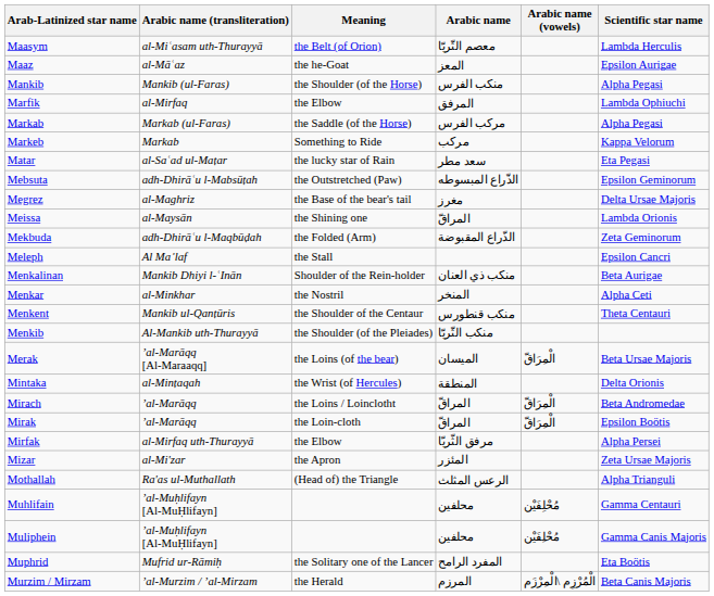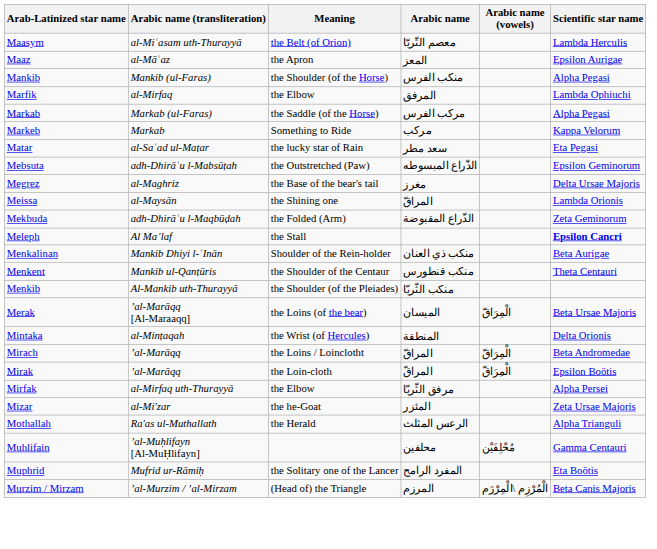 <table class="wikitable">
 <tr>
 <th>Arab-Latinized star name</th>
 <th>Arabic name (transliteration)</th>
 <th>Meaning</th>
 <th>Arabic name</th>
 <th>Arabic name<br>(vowels)</th>
 <th>Scientific star name</th>
 </tr>
 <tr>
 <td><a href='#'>Maasym</a></td>
 <td><em>al-Miʿasam uth-Thurayyā</em></td>
 <td><a href='#'>the Belt (of Orion)</a></td>
 <td>معصم الثّريّا</td>
 <td></td>
 <td><a href='#'>Lambda Herculis</a></td>
 </tr>
 <tr>
 <td><a href='#'>Maaz</a></td>
 <td><em>al-Māʿaz</em></td>
-<td>the he-Goat</td>
+<td>the Apron</td>
 <td>المعز</td>
 <td></td>
 <td><a href='#'>Epsilon Aurigae</a></td>
 </tr>
 <tr>
 <td><a href='#'>Mankib</a></td>
 <td><em>Mankib (ul-Faras)</em></td>
 <td>the Shoulder (of the <a href='#'>Horse</a>)</td>
 <td>منكب الفرس</td>
 <td></td>
 <td><a href='#'>Alpha Pegasi</a></td>
 </tr>
 <tr>
 <td><a href='#'>Marfik</a></td>
 <td><em>al-Mirfaq</em></td>
 <td>the Elbow</td>
 <td>المرفق</td>
 <td></td>
 <td><a href='#'>Lambda Ophiuchi</a></td>
 </tr>
 <tr>
 <td><a href='#'>Markab</a></td>
 <td><em>Markab (ul-Faras)</em></td>
 <td>the Saddle (of the <a href='#'>Horse</a>)</td>
 <td>مركب الفرس</td>
 <td></td>
 <td><a href='#'>Alpha Pegasi</a></td>
 </tr>
 <tr>
 <td><a href='#'>Markeb</a></td>
 <td><em>Markab</em></td>
 <td>Something to Ride</td>
 <td>مركب</td>
 <td></td>
 <td><a href='#'>Kappa Velorum</a></td>
 </tr>
 <tr>
 <td><a href='#'>Matar</a></td>
 <td><em>al-Saʿad ul-Maṭar</em></td>
 <td>the lucky star of Rain</td>
 <td>سعد مطر</td>
 <td></td>
 <td><a href='#'>Eta Pegasi</a></td>
 </tr>
 <tr>
 <td><a href='#'>Mebsuta</a></td>
 <td><em>adh-Dhirāʿu l-Mabsūṭah</em></td>
 <td>the Outstretched (Paw)</td>
 <td>الذّراع المبسوطه</td>
 <td></td>
 <td><a href='#'>Epsilon Geminorum</a></td>
 </tr>
 <tr>
 <td><a href='#'>Megrez</a></td>
 <td><em>al-Maghriz</em></td>
 <td>the Base of the bear's tail</td>
 <td>مغرز</td>
 <td></td>
 <td><a href='#'>Delta Ursae Majoris</a></td>
 </tr>
 <tr>
 <td><a href='#'>Meissa</a></td>
 <td><em>al-Maysān</em></td>
 <td>the Shining one</td>
 <td>المراقّ</td>
 <td></td>
 <td><a href='#'>Lambda Orionis</a></td>
 </tr>
 <tr>
 <td><a href='#'>Mekbuda</a></td>
 <td><em>adh-Dhirāʿu l-Maqbūḍah</em></td>
 <td>the Folded (Arm)</td>
 <td>الذّراع المقبوضة</td>
 <td></td>
 <td><a href='#'>Zeta Geminorum</a></td>
 </tr>
 <tr>
 <td><a href='#'>Meleph</a></td>
 <td><em>Al Ma᾽laf</em></td>
 <td>the Stall</td>
 <td></td>
 <td></td>
-<td><a href='#'>Epsilon Cancri</a></td>
+<td><strong><a href='#'>Epsilon Cancri</a></strong></td>
 </tr>
 <tr>
 <td><a href='#'>Menkalinan</a></td>
 <td><em>Mankib Dhiyi l-ʿInān</em></td>
 <td>Shoulder of the Rein-holder</td>
 <td>منكب ذي العنان</td>
 <td></td>
 <td><a href='#'>Beta Aurigae</a></td>
-</tr>
-<tr>
-<td><a href='#'>Menkar</a></td>
-<td><em>al-Minkhar</em></td>
-<td>the Nostril</td>
-<td>المنخر</td>
-<td></td>
-<td><a href='#'>Alpha Ceti</a></td>
 </tr>
 <tr>
 <td><a href='#'>Menkent</a></td>
 <td><em>Mankib ul-Qanṭūris</em></td>
 <td>the Shoulder of the Centaur</td>
 <td>منكب قنطورس</td>
 <td></td>
 <td><a href='#'>Theta Centauri</a></td>
 </tr>
 <tr>
 <td><a href='#'>Menkib</a></td>
 <td><em>Al-Mankib uth-Thurayyā</em></td>
 <td>the Shoulder (of the Pleiades)</td>
 <td>منكب الثّريّا</td>
 <td></td>
 </tr>
 <tr>
 <td><a href='#'>Merak</a></td>
 <td><em>ʼal-Marāqq</em><br>[Al-Maraaqq]</td>
 <td>the Loins (of <a href='#'>the bear</a>)</td>
 <td>الميسان</td>
 <td>الْمِرَاقّ</td>
 <td><a href='#'>Beta Ursae Majoris</a></td>
 </tr>
 <tr>
 <td><a href='#'>Mintaka</a></td>
 <td><em>al-Minṭaqah</em></td>
 <td>the Wrist (of <a href='#'>Hercules</a>)</td>
 <td>المنطقة</td>
 <td></td>
 <td><a href='#'>Delta Orionis</a></td>
 </tr>
 <tr>
 <td><a href='#'>Mirach</a></td>
 <td><em>ʼal-Marāqq</em></td>
 <td>the Loins / Loinclotht</td>
 <td>المراقّ</td>
 <td>الْمِرَاقّ</td>
 <td><a href='#'>Beta Andromedae</a></td>
 </tr>
 <tr>
 <td><a href='#'>Mirak</a></td>
 <td><em>ʼal-Marāqq</em></td>
 <td>the Loin-cloth</td>
 <td>المراقّ</td>
 <td>الْمِرَاقّ</td>
 <td><a href='#'>Epsilon Boötis</a></td>
 </tr>
 <tr>
 <td><a href='#'>Mirfak</a></td>
 <td><em>al-Mirfaq uth-Thurayyā</em></td>
 <td>the Elbow</td>
 <td>مرفق الثّريّا</td>
 <td></td>
 <td><a href='#'>Alpha Persei</a></td>
 </tr>
 <tr>
 <td><a href='#'>Mizar</a></td>
 <td><em>al-Mi'zar</em></td>
-<td>the Apron</td>
+<td>the he-Goat</td>
 <td>المئزر</td>
 <td></td>
 <td><a href='#'>Zeta Ursae Majoris</a></td>
 </tr>
 <tr>
 <td><a href='#'>Mothallah</a></td>
 <td><em>Ra'as ul-Muthallath</em></td>
-<td>(Head of) the Triangle</td>
+<td>the Herald</td>
 <td>الرعس المثلث</td>
 <td></td>
 <td><a href='#'>Alpha Trianguli</a></td>
 </tr>
 <tr>
 <td><a href='#'>Muhlifain</a></td>
 <td><em>ʼal-Muḥlifayn</em><br>[Al-MuḤlifayn]</td>
 <td></td>
 <td>محلفين</td>
 <td>مُحْلِفَيْن</td>
 <td><a href='#'>Gamma Centauri</a></td>
 </tr>
 <tr>
-<td><a href='#'>Muliphein</a></td>
-<td><em>ʼal-Muḥlifayn</em><br>[Al-MuḤlifayn]</td>
-<td></td>
-<td>محلفين</td>
-<td>مُحْلِفَيْن</td>
-<td><a href='#'>Gamma Canis Majoris</a></td>
-</tr>
-<tr>
 <td><a href='#'>Muphrid</a></td>
 <td><em>Mufrid ur-Rāmiḥ</em></td>
 <td>the Solitary one of the Lancer</td>
 <td>المفرد الرامح</td>
 <td></td>
 <td><a href='#'>Eta Boötis</a></td>
 </tr>
 <tr>
 <td><a href='#'>Murzim / Mirzam</a></td>
 <td><em>ʼal-Murzim / ʼal-Mirzam</em></td>
-<td>the Herald</td>
+<td>(Head of) the Triangle</td>
 <td>المرزم</td>
 <td>الْمُرْزِم \الْمِرْزَم</td>
 <td><a href='#'>Beta Canis Majoris</a></td>
 </tr>
 </table>
